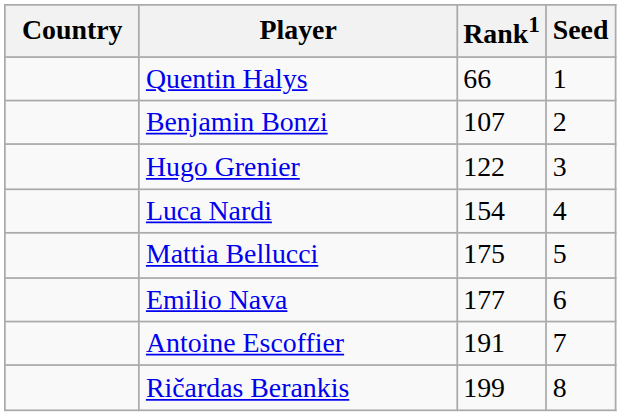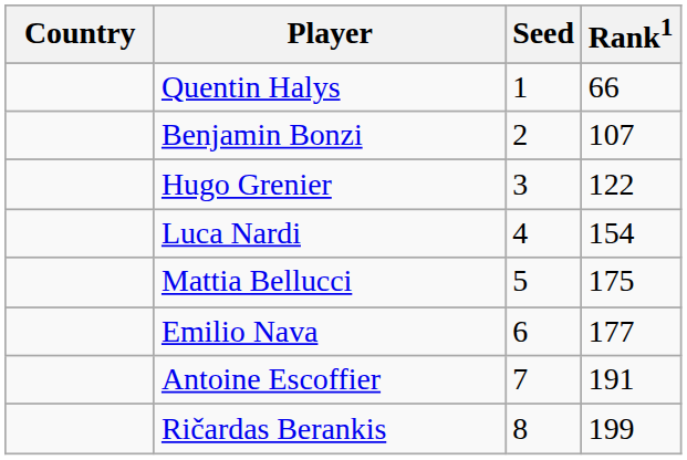 <table class="sortable wikitable">
 <tr>
 <th width="70">Country</th>
 <th width="175">Player</th>
+<th>Seed</th>
 <th>Rank<sup>1</sup></th>
-<th>Seed</th>
 </tr>
 <tr>
 <td></td>
 <td><a href='#'>Quentin Halys</a></td>
+<td>1</td>
 <td>66</td>
-<td>1</td>
 </tr>
 <tr>
 <td></td>
 <td><a href='#'>Benjamin Bonzi</a></td>
+<td>2</td>
 <td>107</td>
-<td>2</td>
 </tr>
 <tr>
 <td></td>
 <td><a href='#'>Hugo Grenier</a></td>
+<td>3</td>
 <td>122</td>
-<td>3</td>
 </tr>
 <tr>
 <td></td>
 <td><a href='#'>Luca Nardi</a></td>
+<td>4</td>
 <td>154</td>
-<td>4</td>
 </tr>
 <tr>
 <td></td>
 <td><a href='#'>Mattia Bellucci</a></td>
+<td>5</td>
 <td>175</td>
-<td>5</td>
 </tr>
 <tr>
 <td></td>
 <td><a href='#'>Emilio Nava</a></td>
+<td>6</td>
 <td>177</td>
-<td>6</td>
 </tr>
 <tr>
 <td></td>
 <td><a href='#'>Antoine Escoffier</a></td>
+<td>7</td>
 <td>191</td>
-<td>7</td>
 </tr>
 <tr>
 <td></td>
 <td><a href='#'>Ričardas Berankis</a></td>
+<td>8</td>
 <td>199</td>
-<td>8</td>
 </tr>
 </table>
